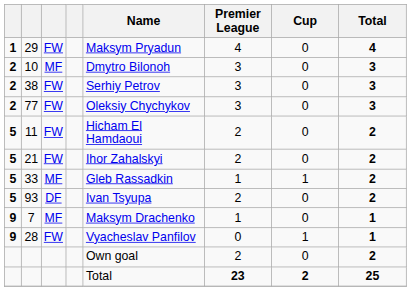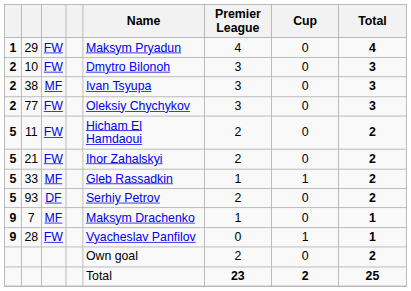 <table class="wikitable" style="text-align:center">
 <tr>
 <th width=15></th>
 <th width=15></th>
 <th width=15></th>
 <th width=15></th>
 <th width=150>Name</th>
 <th width=80><strong>Premier League</strong></th>
 <th width=80><strong>Cup</strong></th>
 <th width=80>Total</th>
 </tr>
 <tr>
 <td><strong>1</strong></td>
 <td>29</td>
 <td><a href='#'>FW</a></td>
 <td></td>
 <td align=left><a href='#'>Maksym Pryadun</a></td>
 <td>4</td>
 <td>0</td>
 <td><strong>4</strong></td>
 </tr>
 <tr>
 <td><strong>2</strong></td>
 <td>10</td>
-<td><a href='#'>MF</a></td>
+<td><a href='#'>FW</a></td>
 <td></td>
 <td align=left><a href='#'>Dmytro Bilonoh</a></td>
 <td>3</td>
 <td>0</td>
 <td><strong>3</strong></td>
 </tr>
 <tr>
 <td><strong>2</strong></td>
 <td>38</td>
-<td><a href='#'>FW</a></td>
+<td><a href='#'>MF</a></td>
 <td></td>
-<td align=left><a href='#'>Serhiy Petrov</a></td>
+<td align=left><a href='#'>Ivan Tsyupa</a></td>
 <td>3</td>
 <td>0</td>
 <td><strong>3</strong></td>
 </tr>
 <tr>
 <td><strong>2</strong></td>
 <td>77</td>
 <td><a href='#'>FW</a></td>
 <td></td>
 <td align=left><a href='#'>Oleksiy Chychykov</a></td>
 <td>3</td>
 <td>0</td>
 <td><strong>3</strong></td>
 </tr>
 <tr>
 <td><strong>5</strong></td>
 <td>11</td>
 <td><a href='#'>FW</a></td>
 <td></td>
 <td align=left><a href='#'>Hicham El Hamdaoui</a></td>
 <td>2</td>
 <td>0</td>
 <td><strong>2</strong></td>
 </tr>
 <tr>
 <td><strong>5</strong></td>
 <td>21</td>
 <td><a href='#'>FW</a></td>
 <td></td>
 <td align=left><a href='#'>Ihor Zahalskyi</a></td>
 <td>2</td>
 <td>0</td>
 <td><strong>2</strong></td>
 </tr>
 <tr>
 <td><strong>5</strong></td>
 <td>33</td>
 <td><a href='#'>MF</a></td>
 <td></td>
 <td align=left><a href='#'>Gleb Rassadkin</a></td>
 <td>1</td>
 <td>1</td>
 <td><strong>2</strong></td>
 </tr>
 <tr>
 <td><strong>5</strong></td>
 <td>93</td>
 <td><a href='#'>DF</a></td>
 <td></td>
-<td align=left><a href='#'>Ivan Tsyupa</a></td>
+<td align=left><a href='#'>Serhiy Petrov</a></td>
 <td>2</td>
 <td>0</td>
 <td><strong>2</strong></td>
 </tr>
 <tr>
 <td><strong>9</strong></td>
 <td>7</td>
 <td><a href='#'>MF</a></td>
 <td></td>
 <td align=left><a href='#'>Maksym Drachenko</a></td>
 <td>1</td>
 <td>0</td>
 <td><strong>1</strong></td>
 </tr>
 <tr>
 <td><strong>9</strong></td>
 <td>28</td>
 <td><a href='#'>FW</a></td>
 <td></td>
 <td align=left><a href='#'>Vyacheslav Panfilov</a></td>
 <td>0</td>
 <td>1</td>
 <td><strong>1</strong></td>
 </tr>
 <tr>
 <td></td>
 <td></td>
 <td></td>
 <td></td>
 <td align=left>Own goal</td>
 <td>2</td>
 <td>0</td>
 <td><strong>2</strong></td>
 </tr>
 <tr>
 <td></td>
 <td></td>
 <td></td>
 <td></td>
 <td align=left>Total</td>
 <td><strong>23</strong></td>
 <td><strong>2</strong></td>
 <td><strong>25</strong></td>
 </tr>
 <tr>
 </tr>
 </table>
